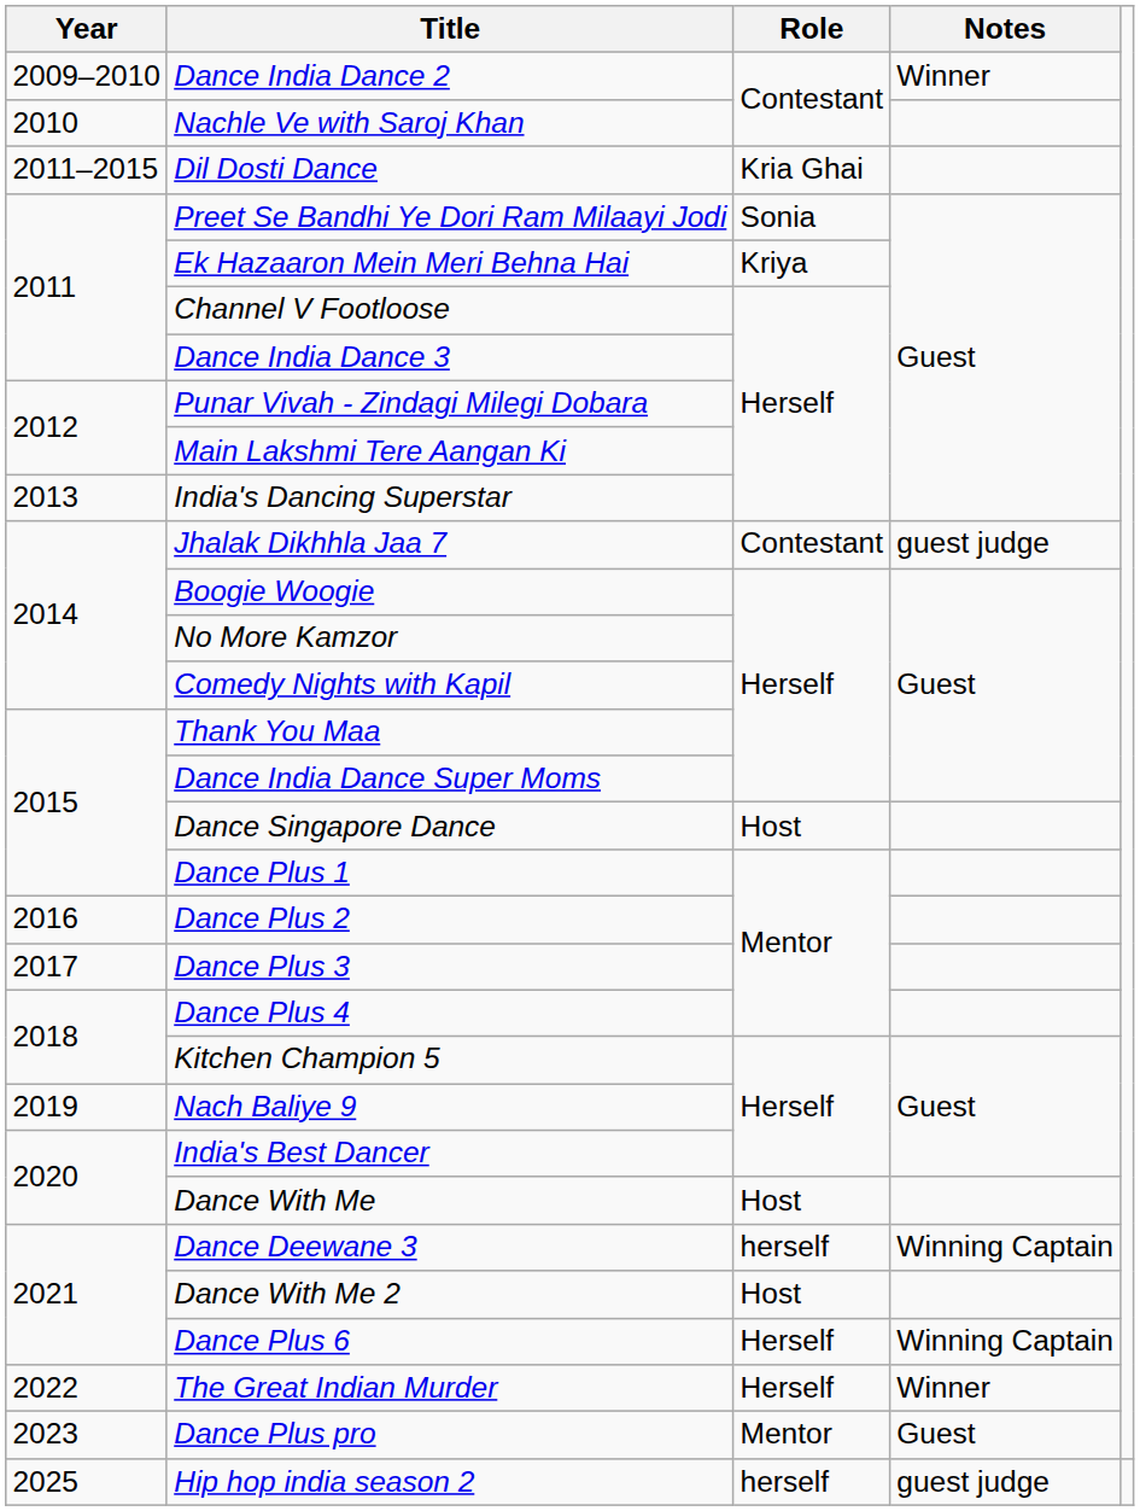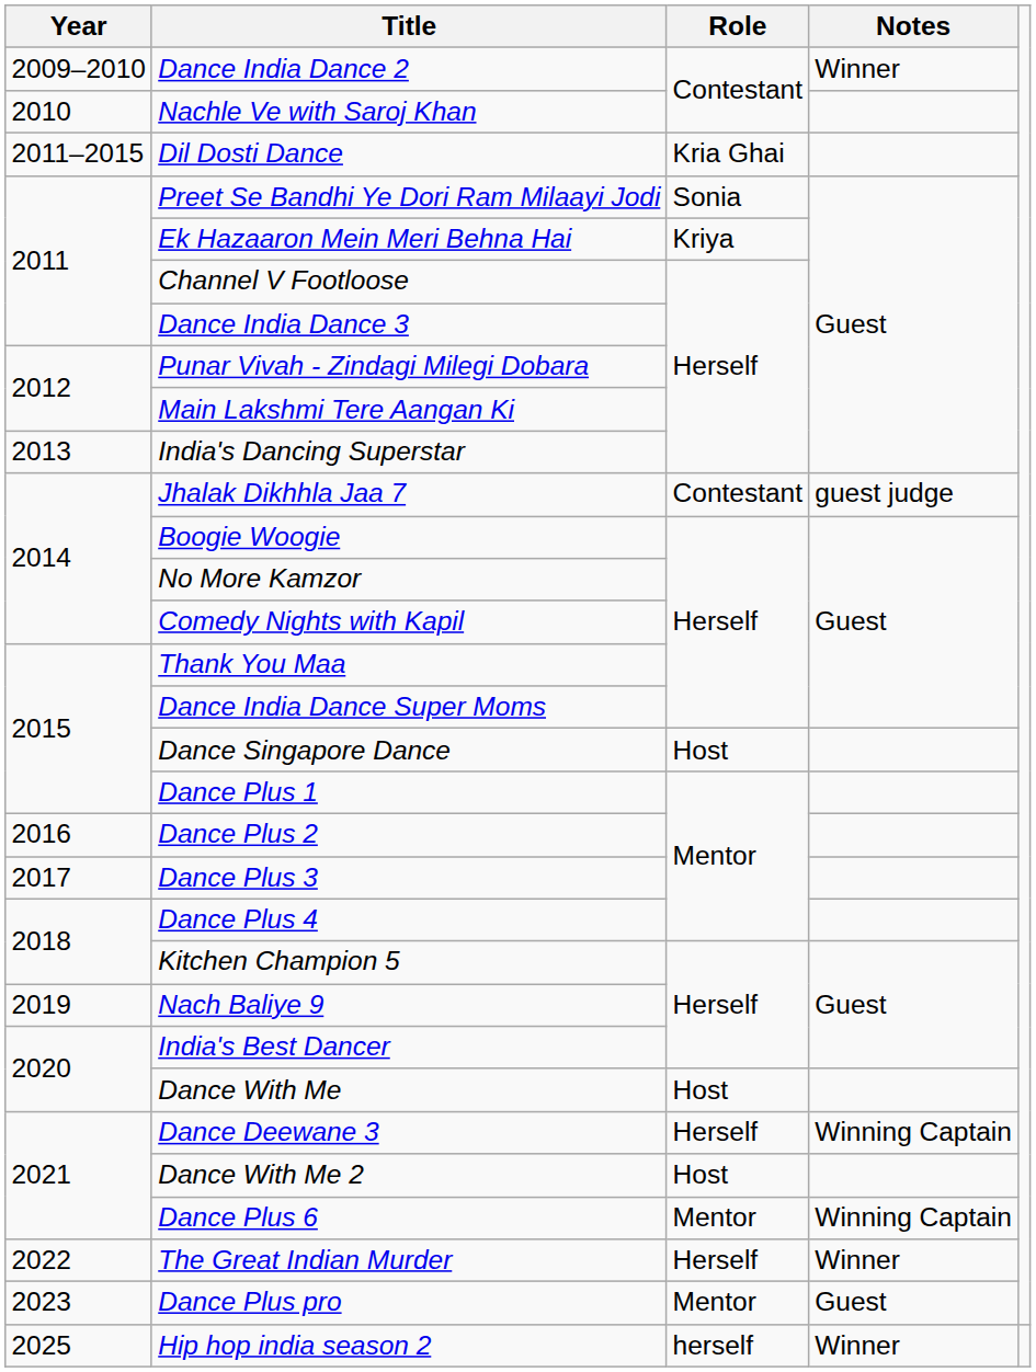 <table class="wikitable sortable">
 <tr>
 <th>Year</th>
 <th>Title</th>
 <th>Role</th>
 <th>Notes</th>
 </tr>
 <tr>
 <td>2009–2010</td>
 <td><em><a href='#'>Dance India Dance 2</a></em></td>
 <td rowspan=2>Contestant</td>
 <td>Winner</td>
 </tr>
 <tr>
 <td>2010</td>
 <td><em><a href='#'>Nachle Ve with Saroj Khan</a></em></td>
 <td></td>
 </tr>
 <tr>
 <td>2011–2015</td>
 <td><em><a href='#'>Dil Dosti Dance</a></em></td>
 <td>Kria Ghai</td>
 <td></td>
 </tr>
 <tr>
 <td rowspan="4">2011</td>
 <td><em><a href='#'>Preet Se Bandhi Ye Dori Ram Milaayi Jodi</a></em></td>
 <td>Sonia</td>
 <td rowspan=7>Guest</td>
 </tr>
 <tr>
 <td><em><a href='#'>Ek Hazaaron Mein Meri Behna Hai</a></em></td>
 <td>Kriya</td>
 </tr>
 <tr>
 <td><em>Channel V Footloose</em></td>
 <td rowspan=5>Herself</td>
 </tr>
 <tr>
 <td><em><a href='#'>Dance India Dance 3</a></em></td>
 </tr>
 <tr>
 <td rowspan="2">2012</td>
 <td><em><a href='#'>Punar Vivah - Zindagi Milegi Dobara</a></em></td>
 </tr>
 <tr>
 <td><em><a href='#'>Main Lakshmi Tere Aangan Ki</a></em></td>
 </tr>
 <tr>
 <td>2013</td>
 <td><em>India's Dancing Superstar</em></td>
 </tr>
 <tr>
 <td rowspan="4">2014</td>
 <td><em><a href='#'>Jhalak Dikhhla Jaa 7</a></em></td>
 <td>Contestant</td>
 <td>guest judge</td>
 </tr>
 <tr>
 <td><em><a href='#'>Boogie Woogie</a></em></td>
 <td rowspan=5>Herself</td>
 <td rowspan=5>Guest</td>
 </tr>
 <tr>
 <td><em>No More Kamzor</em></td>
 </tr>
 <tr>
 <td><em><a href='#'>Comedy Nights with Kapil</a></em></td>
 </tr>
 <tr>
 <td rowspan="4">2015</td>
 <td><em><a href='#'>Thank You Maa</a></em></td>
 </tr>
 <tr>
 <td><em><a href='#'>Dance India Dance Super Moms</a></em></td>
 </tr>
 <tr>
 <td><em>Dance Singapore Dance</em></td>
 <td>Host</td>
 <td></td>
 </tr>
 <tr>
 <td><em><a href='#'>Dance Plus 1</a></em></td>
 <td rowspan=4>Mentor</td>
 <td></td>
 </tr>
 <tr>
 <td>2016</td>
 <td><em><a href='#'>Dance Plus 2</a></em></td>
 <td></td>
 </tr>
 <tr>
 <td>2017</td>
 <td><em><a href='#'>Dance Plus 3</a></em></td>
 <td></td>
 </tr>
 <tr>
 <td rowspan="2">2018</td>
 <td><em><a href='#'>Dance Plus 4</a></em></td>
 <td></td>
 </tr>
 <tr>
 <td><em>Kitchen Champion 5</em></td>
 <td rowspan=3>Herself</td>
 <td rowspan=3>Guest</td>
 </tr>
 <tr>
 <td>2019</td>
 <td><em><a href='#'>Nach Baliye 9</a></em></td>
 </tr>
 <tr>
 <td rowspan="2">2020</td>
 <td><em><a href='#'>India's Best Dancer</a></em></td>
 </tr>
 <tr>
 <td><em>Dance With Me</em></td>
 <td>Host</td>
 <td></td>
 </tr>
 <tr>
 <td rowspan="3">2021</td>
 <td><em><a href='#'>Dance Deewane 3</a></em></td>
-<td>herself</td>
+<td>Herself</td>
 <td>Winning Captain</td>
 </tr>
 <tr>
 <td><em>Dance With Me 2</em></td>
 <td>Host</td>
 <td></td>
 </tr>
 <tr>
 <td><em><a href='#'>Dance Plus 6</a></em></td>
-<td>Herself</td>
+<td>Mentor</td>
 <td>Winning Captain</td>
 </tr>
 <tr>
 <td>2022</td>
 <td><em><a href='#'>The Great Indian Murder</a></em></td>
 <td>Herself</td>
 <td>Winner</td>
 </tr>
 <tr>
 <td>2023</td>
 <td><em><a href='#'>Dance Plus pro</a></em></td>
 <td>Mentor</td>
 <td>Guest</td>
 </tr>
 <tr>
 <td>2025</td>
 <td><em><a href='#'>Hip hop india season 2</a></em></td>
 <td>herself</td>
-<td>guest judge</td>
+<td>Winner</td>
 <td></td>
 </tr>
 </table>
